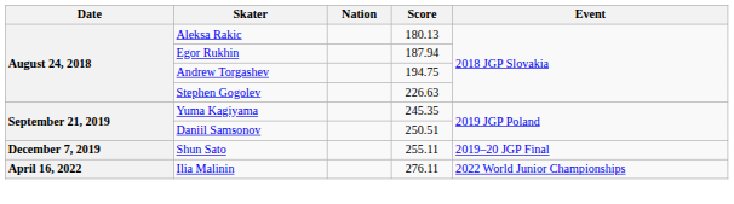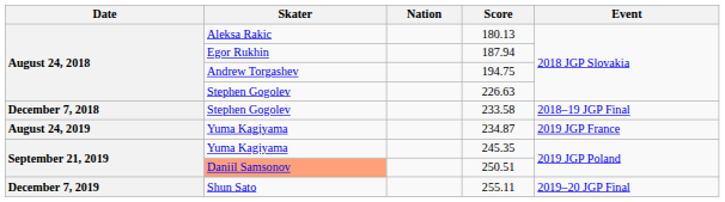 <table class="wikitable unsortable" style="text-align:left; width:75%">
 <tr>
 <th scope="col">Date</th>
 <th scope="col">Skater</th>
 <th scope="col">Nation</th>
 <th scope="col">Score</th>
 <th scope="col">Event</th>
 </tr>
 <tr>
 <th rowspan="4" scope="row" style="text-align:left;">August 24, 2018</th>
 <td><a href='#'>Aleksa Rakic</a></td>
 <td></td>
 <td style="text-align:center;">180.13</td>
 <td rowspan="4"><a href='#'>2018 JGP Slovakia</a></td>
 </tr>
 <tr>
 <td><a href='#'>Egor Rukhin</a></td>
 <td></td>
 <td style="text-align:center;">187.94</td>
 </tr>
 <tr>
 <td><a href='#'>Andrew Torgashev</a></td>
 <td></td>
 <td style="text-align:center;">194.75</td>
 </tr>
 <tr>
 <td><a href='#'>Stephen Gogolev</a></td>
 <td></td>
 <td style="text-align:center;">226.63</td>
 </tr>
 <tr>
+<th scope="row" style="text-align:left;">December 7, 2018</th>
+<td><a href='#'>Stephen Gogolev</a></td>
+<td></td>
+<td style="text-align:center;">233.58</td>
+<td><a href='#'>2018–19 JGP Final</a></td>
+</tr>
+<tr>
+<th scope="row" style="text-align:left;">August 24, 2019</th>
+<td><a href='#'>Yuma Kagiyama</a></td>
+<td></td>
+<td style="text-align:center;">234.87</td>
+<td><a href='#'>2019 JGP France</a></td>
+</tr>
+<tr>
 <th rowspan="2" scope="row" style="text-align:left;">September 21, 2019</th>
 <td><a href='#'>Yuma Kagiyama</a></td>
 <td></td>
 <td style="text-align:center;">245.35</td>
 <td rowspan="2"><a href='#'>2019 JGP Poland</a></td>
 </tr>
 <tr>
-<td><a href='#'>Daniil Samsonov</a></td>
+<td style="background: lightsalmon;"><a href='#'>Daniil Samsonov</a></td>
 <td></td>
 <td style="text-align:center;">250.51</td>
 </tr>
 <tr>
 <th scope="row" style="text-align:left;">December 7, 2019</th>
 <td><a href='#'>Shun Sato</a></td>
 <td></td>
 <td style="text-align:center;">255.11</td>
 <td><a href='#'>2019–20 JGP Final</a></td>
 </tr>
-<tr>
-<th scope="row" style="text-align:left;">April 16, 2022</th>
-<td><a href='#'>Ilia Malinin</a></td>
-<td></td>
-<td style="text-align:center;">276.11</td>
-<td><a href='#'>2022 World Junior Championships</a></td>
-</tr>
 </table>
